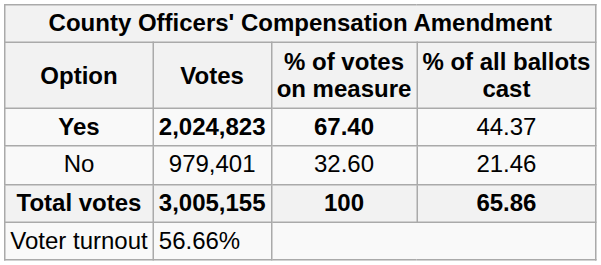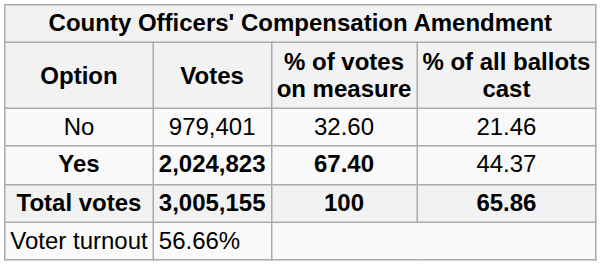 <table class="wikitable">
 <tr>
 <th colspan=4 text align=center>County Officers' Compensation Amendment</th>
 </tr>
 <tr>
 <th>Option</th>
 <th>Votes</th>
 <th>% of votes<br>on measure</th>
 <th>% of all ballots<br>cast</th>
 </tr>
 <tr>
+<td text align=center>No</td>
+<td text align=center>979,401</td>
+<td text align=center>32.60</td>
+<td text align=center>21.46</td>
+</tr>
+<tr>
 <td text align=center><strong>Yes</strong></td>
 <td text align=center><strong>2,024,823</strong></td>
 <td text align=center><strong>67.40</strong></td>
 <td text align=center>44.37</td>
-</tr>
-<tr>
-<td text align=center>No</td>
-<td text align=center>979,401</td>
-<td text align=center>32.60</td>
-<td text align=center>21.46</td>
 </tr>
 <tr>
 <th text align=center>Total votes</th>
 <th text align=center><strong>3,005,155</strong></th>
 <th text align=center><strong>100</strong></th>
 <th text align=center><strong>65.86</strong></th>
 </tr>
 <tr>
 <td>Voter turnout</td>
 <td>56.66%</td>
 </tr>
 </table>
